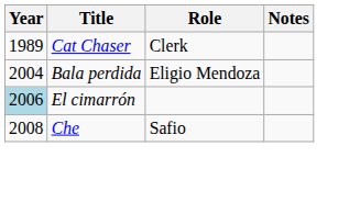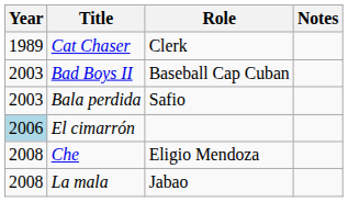 <table class="wikitable">
 <tr>
 <th>Year</th>
 <th>Title</th>
 <th>Role</th>
 <th>Notes</th>
 </tr>
 <tr>
 <td>1989</td>
 <td><em><a href='#'>Cat Chaser</a></em></td>
 <td>Clerk</td>
 <td></td>
 </tr>
 <tr>
-<td>2004</td>
+<td>2003</td>
+<td><em><a href='#'>Bad Boys II</a></em></td>
+<td>Baseball Cap Cuban</td>
+<td></td>
+</tr>
+<tr>
+<td>2003</td>
 <td><em>Bala perdida</em></td>
-<td>Eligio Mendoza</td>
+<td>Safio</td>
 <td></td>
 </tr>
 <tr>
 <td style="background: lightblue;">2006</td>
 <td><em>El cimarrón</em></td>
 <td></td>
 <td></td>
 </tr>
 <tr>
 <td>2008</td>
 <td><em><a href='#'>Che</a></em></td>
-<td>Safio</td>
+<td>Eligio Mendoza</td>
+<td></td>
+</tr>
+<tr>
+<td>2008</td>
+<td><em>La mala</em></td>
+<td>Jabao</td>
 <td></td>
 </tr>
 </table>
